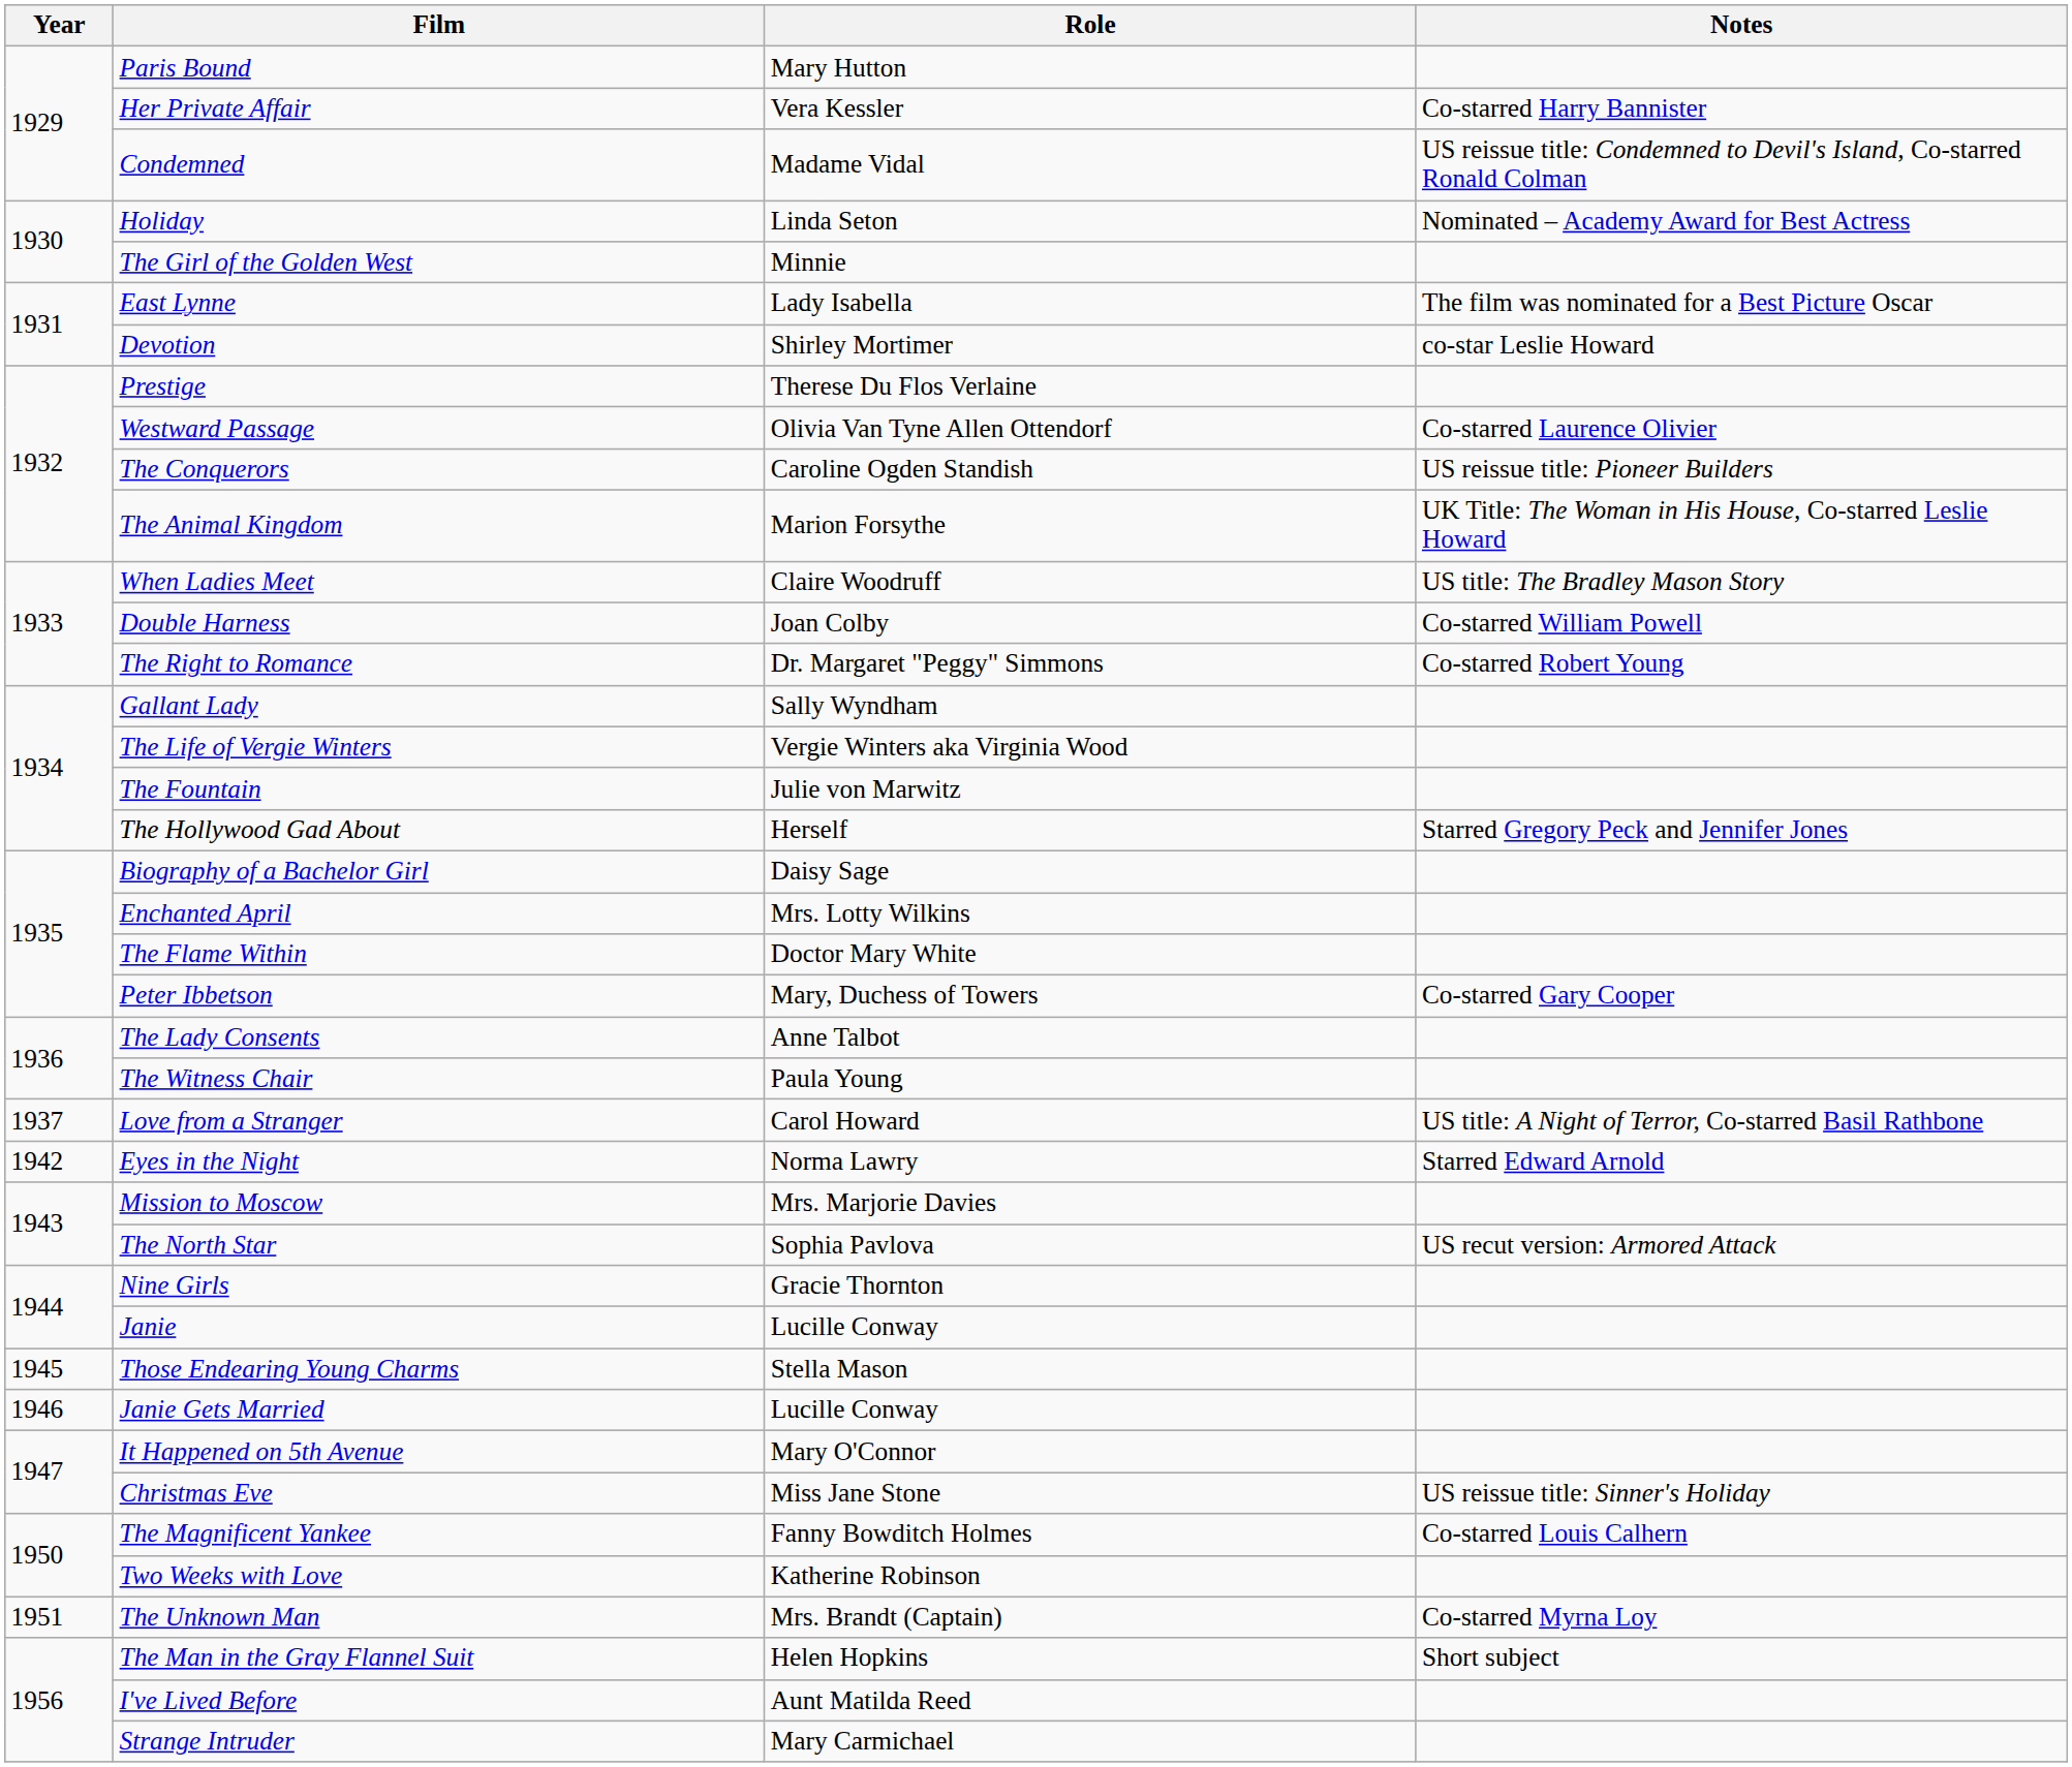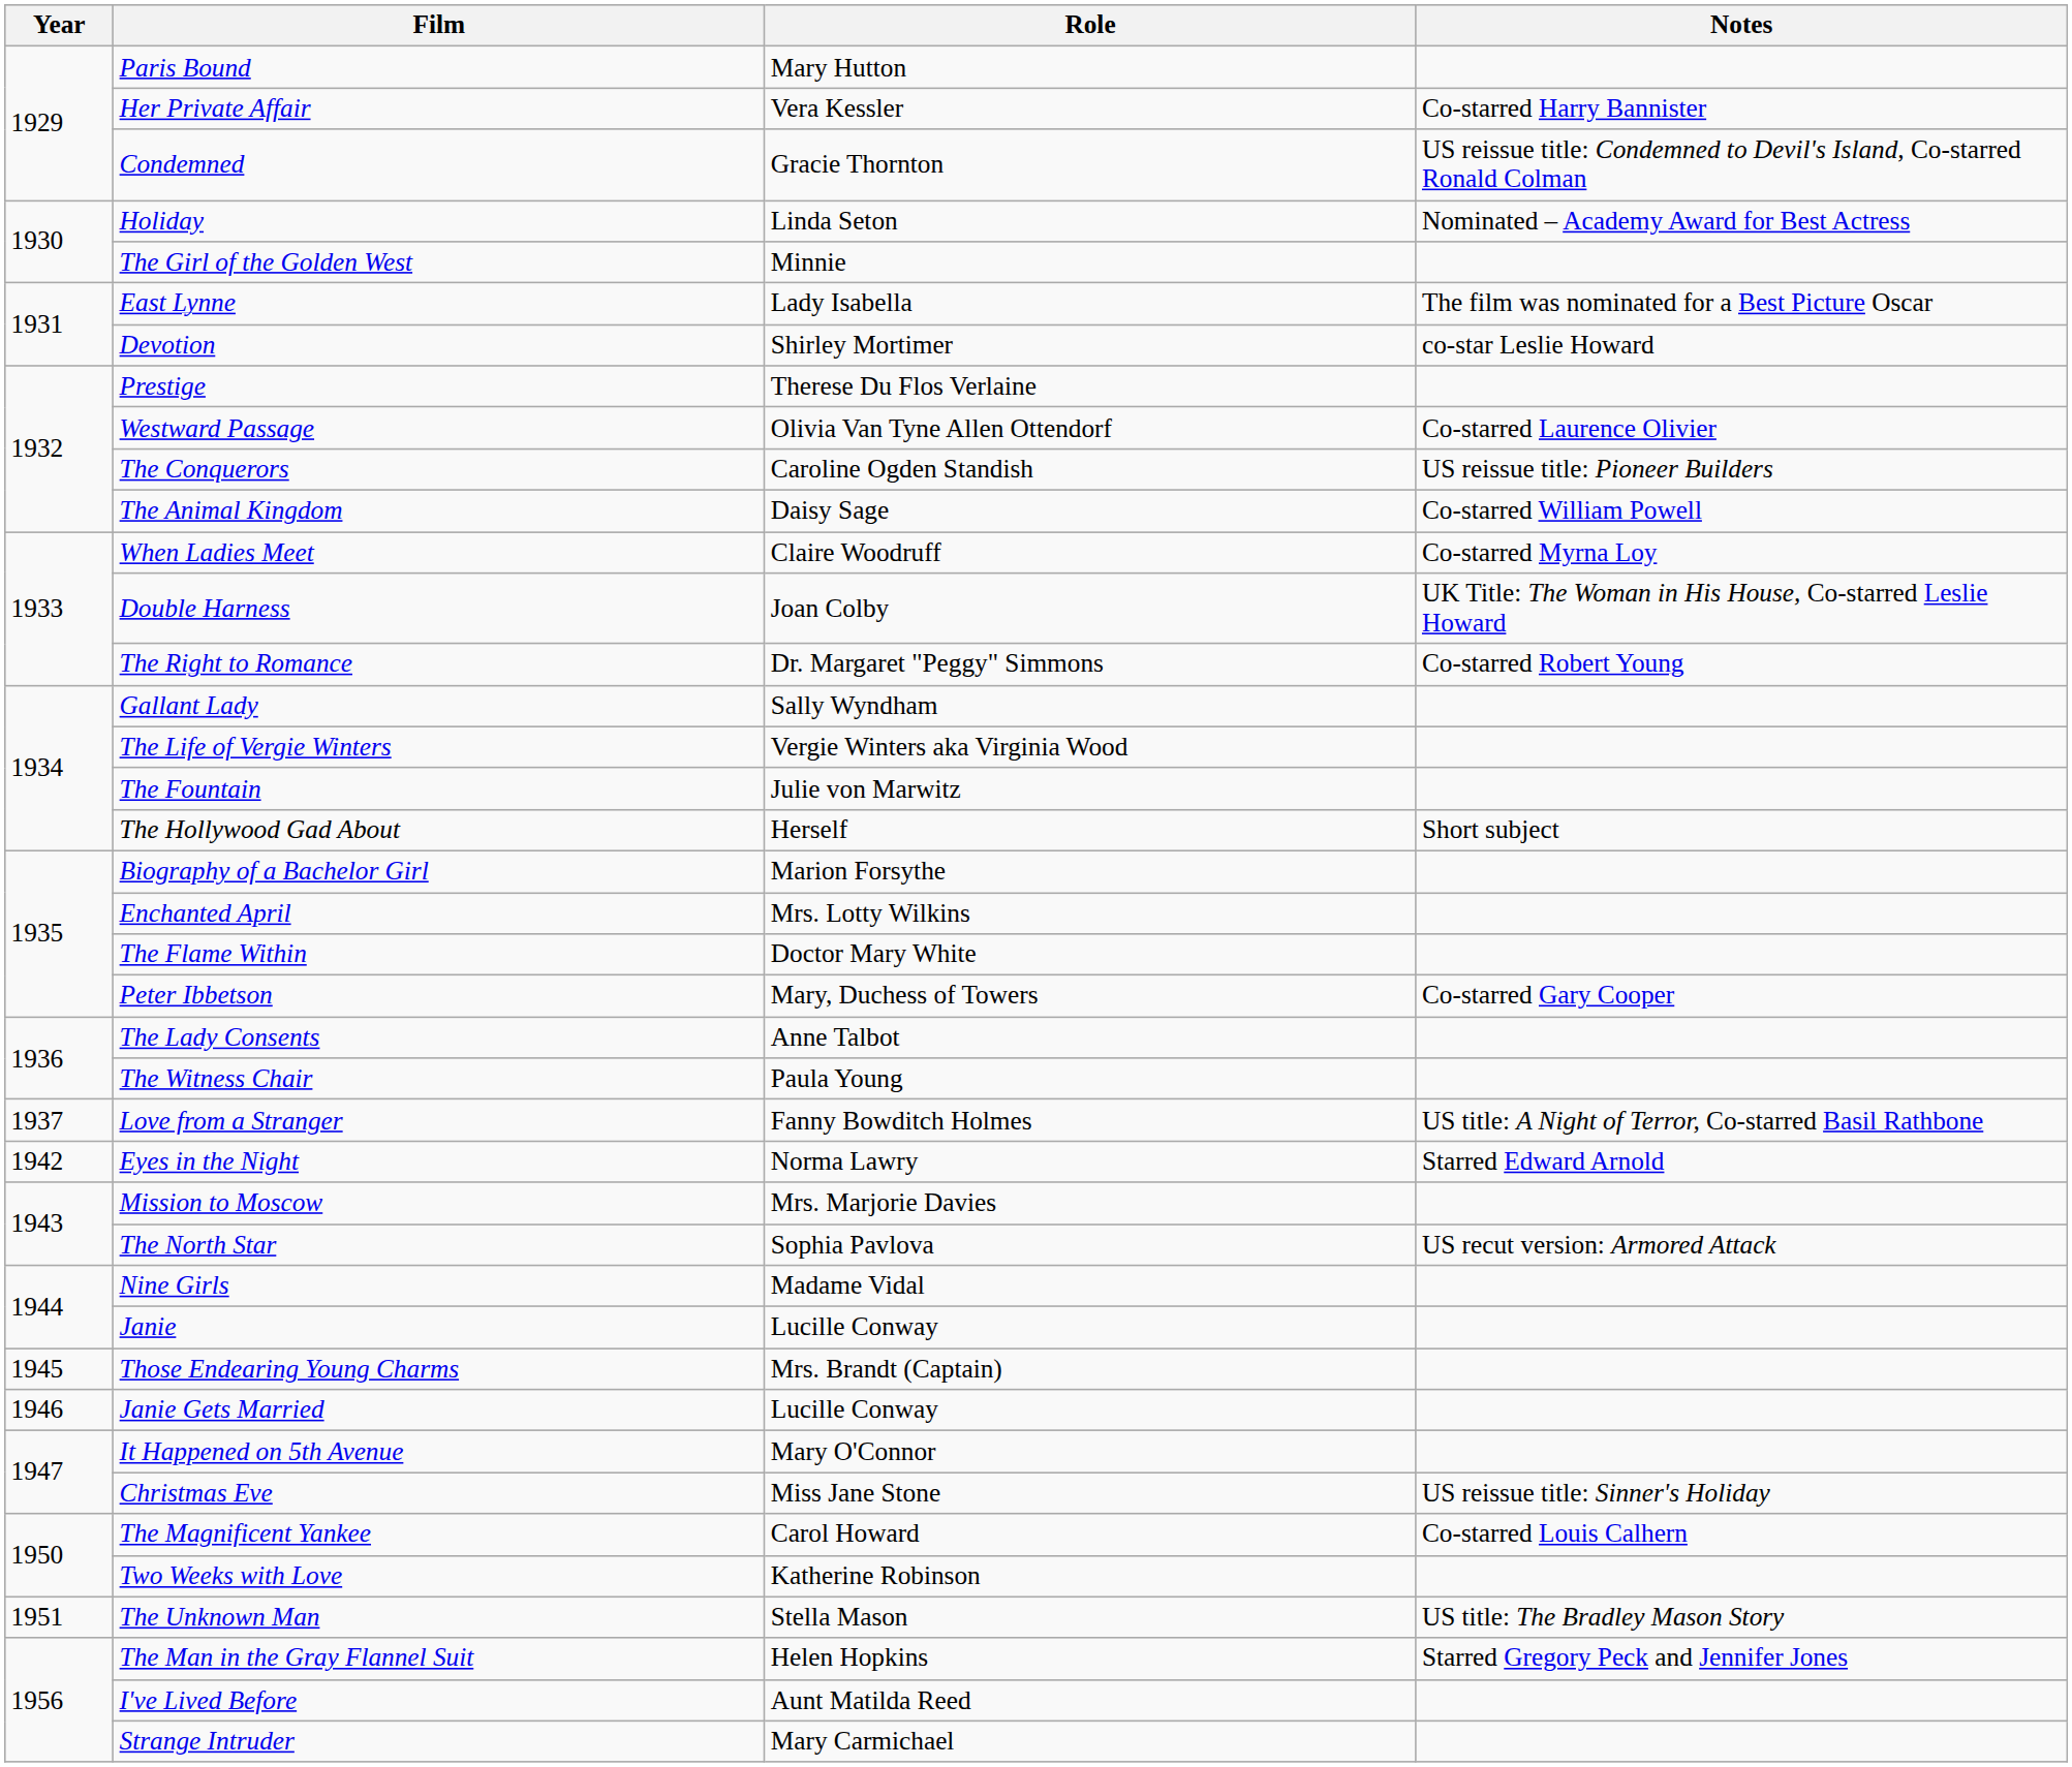 <table class="wikitable sortable" width="100%">
 <tr>
 <th width="5%">Year</th>
 <th width="30%">Film</th>
 <th width="30%">Role</th>
 <th width="30%">Notes</th>
 </tr>
 <tr>
 <td rowspan="3">1929</td>
 <td><em><a href='#'>Paris Bound</a></em></td>
 <td>Mary Hutton</td>
 <td></td>
 </tr>
 <tr>
 <td><em><a href='#'>Her Private Affair</a></em></td>
 <td>Vera Kessler</td>
 <td>Co-starred <a href='#'>Harry Bannister</a></td>
 </tr>
 <tr>
 <td><em><a href='#'>Condemned</a></em></td>
-<td>Madame Vidal</td>
+<td>Gracie Thornton</td>
 <td>US reissue title: <em>Condemned to Devil's Island,</em> Co-starred <a href='#'>Ronald Colman</a></td>
 </tr>
 <tr>
 <td rowspan="2">1930</td>
 <td><em><a href='#'>Holiday</a></em></td>
 <td>Linda Seton</td>
 <td>Nominated – <a href='#'>Academy Award for Best Actress</a></td>
 </tr>
 <tr>
 <td><em><a href='#'>The Girl of the Golden West</a></em></td>
 <td>Minnie</td>
 <td></td>
 </tr>
 <tr>
 <td rowspan="2">1931</td>
 <td><em><a href='#'>East Lynne</a></em></td>
 <td>Lady Isabella</td>
 <td>The film was nominated for a <a href='#'>Best Picture</a> Oscar</td>
 </tr>
 <tr>
 <td><em><a href='#'>Devotion</a></em></td>
 <td>Shirley Mortimer</td>
 <td>co-star Leslie Howard</td>
 </tr>
 <tr>
 <td rowspan="4">1932</td>
 <td><em><a href='#'>Prestige</a></em></td>
 <td>Therese Du Flos Verlaine</td>
 <td></td>
 </tr>
 <tr>
 <td><em><a href='#'>Westward Passage</a></em></td>
 <td>Olivia Van Tyne Allen Ottendorf</td>
 <td>Co-starred <a href='#'>Laurence Olivier</a></td>
 </tr>
 <tr>
 <td><em><a href='#'>The Conquerors</a></em></td>
 <td>Caroline Ogden Standish</td>
 <td>US reissue title: <em>Pioneer Builders</em></td>
 </tr>
 <tr>
 <td><em><a href='#'>The Animal Kingdom</a></em></td>
-<td>Marion Forsythe</td>
-<td>UK Title: <em>The Woman in His House,</em> Co-starred <a href='#'>Leslie Howard</a></td>
+<td>Daisy Sage</td>
+<td>Co-starred <a href='#'>William Powell</a></td>
 </tr>
 <tr>
 <td rowspan="3">1933</td>
 <td><em><a href='#'>When Ladies Meet</a></em></td>
 <td>Claire Woodruff</td>
-<td>US title: <em>The Bradley Mason Story</em></td>
+<td>Co-starred <a href='#'>Myrna Loy</a></td>
 </tr>
 <tr>
 <td><em><a href='#'>Double Harness</a></em></td>
 <td>Joan Colby</td>
-<td>Co-starred <a href='#'>William Powell</a></td>
+<td>UK Title: <em>The Woman in His House,</em> Co-starred <a href='#'>Leslie Howard</a></td>
 </tr>
 <tr>
 <td><em><a href='#'>The Right to Romance</a></em></td>
 <td>Dr. Margaret "Peggy" Simmons</td>
 <td>Co-starred <a href='#'>Robert Young</a></td>
 </tr>
 <tr>
 <td rowspan="4">1934</td>
 <td><em><a href='#'>Gallant Lady</a></em></td>
 <td>Sally Wyndham</td>
 <td></td>
 </tr>
 <tr>
 <td><em><a href='#'>The Life of Vergie Winters</a> </em></td>
 <td>Vergie Winters aka Virginia Wood</td>
 <td></td>
 </tr>
 <tr>
 <td><em><a href='#'>The Fountain</a></em></td>
 <td>Julie von Marwitz</td>
 <td></td>
 </tr>
 <tr>
 <td><em>The Hollywood Gad About</em></td>
 <td>Herself</td>
-<td>Starred <a href='#'>Gregory Peck</a> and <a href='#'>Jennifer Jones</a></td>
+<td>Short subject</td>
 </tr>
 <tr>
 <td rowspan="4">1935</td>
 <td><em><a href='#'>Biography of a Bachelor Girl</a></em></td>
-<td>Daisy Sage</td>
+<td>Marion Forsythe</td>
 <td></td>
 </tr>
 <tr>
 <td><em><a href='#'>Enchanted April</a></em></td>
 <td>Mrs. Lotty Wilkins</td>
 <td></td>
 </tr>
 <tr>
 <td><em><a href='#'>The Flame Within</a></em></td>
 <td>Doctor Mary White</td>
 <td></td>
 </tr>
 <tr>
 <td><em><a href='#'>Peter Ibbetson</a></em></td>
 <td>Mary, Duchess of Towers</td>
 <td>Co-starred <a href='#'>Gary Cooper</a></td>
 </tr>
 <tr>
 <td rowspan="2">1936</td>
 <td><em><a href='#'>The Lady Consents</a></em></td>
 <td>Anne Talbot</td>
 <td></td>
 </tr>
 <tr>
 <td><em><a href='#'>The Witness Chair</a></em></td>
 <td>Paula Young</td>
 <td></td>
 </tr>
 <tr>
 <td>1937</td>
 <td><em><a href='#'>Love from a Stranger</a></em></td>
-<td>Carol Howard</td>
+<td>Fanny Bowditch Holmes</td>
 <td>US title: <em>A Night of Terror,</em> Co-starred <a href='#'>Basil Rathbone</a></td>
 </tr>
 <tr>
 <td>1942</td>
 <td><em><a href='#'>Eyes in the Night</a></em></td>
 <td>Norma Lawry</td>
 <td>Starred <a href='#'>Edward Arnold</a></td>
 </tr>
 <tr>
 <td rowspan="2">1943</td>
 <td><em><a href='#'>Mission to Moscow</a></em></td>
 <td>Mrs. Marjorie Davies</td>
 <td></td>
 </tr>
 <tr>
 <td><em><a href='#'>The North Star</a></em></td>
 <td>Sophia Pavlova</td>
 <td>US recut version: <em>Armored Attack</em></td>
 </tr>
 <tr>
 <td rowspan="2">1944</td>
 <td><em><a href='#'>Nine Girls</a></em></td>
-<td>Gracie Thornton</td>
+<td>Madame Vidal</td>
 <td></td>
 </tr>
 <tr>
 <td><em><a href='#'>Janie</a></em></td>
 <td>Lucille Conway</td>
 <td></td>
 </tr>
 <tr>
 <td>1945</td>
 <td><em><a href='#'>Those Endearing Young Charms</a></em></td>
-<td>Stella Mason</td>
+<td>Mrs. Brandt (Captain)</td>
 <td></td>
 </tr>
 <tr>
 <td>1946</td>
 <td><em><a href='#'>Janie Gets Married</a></em></td>
 <td>Lucille Conway</td>
 <td></td>
 </tr>
 <tr>
 <td rowspan="2">1947</td>
 <td><em><a href='#'>It Happened on 5th Avenue</a></em></td>
 <td>Mary O'Connor</td>
 <td></td>
 </tr>
 <tr>
 <td><em><a href='#'>Christmas Eve</a></em></td>
 <td>Miss Jane Stone</td>
 <td>US reissue title: <em>Sinner's Holiday</em></td>
 </tr>
 <tr>
 <td rowspan="2">1950</td>
 <td><em><a href='#'>The Magnificent Yankee</a></em></td>
-<td>Fanny Bowditch Holmes</td>
+<td>Carol Howard</td>
 <td>Co-starred <a href='#'>Louis Calhern</a></td>
 </tr>
 <tr>
 <td><em><a href='#'>Two Weeks with Love</a></em></td>
 <td>Katherine Robinson</td>
 <td></td>
 </tr>
 <tr>
 <td>1951</td>
 <td><em><a href='#'>The Unknown Man</a></em></td>
-<td>Mrs. Brandt (Captain)</td>
-<td>Co-starred <a href='#'>Myrna Loy</a></td>
+<td>Stella Mason</td>
+<td>US title: <em>The Bradley Mason Story</em></td>
 </tr>
 <tr>
 <td rowspan="3">1956</td>
 <td><em><a href='#'>The Man in the Gray Flannel Suit</a></em></td>
 <td>Helen Hopkins</td>
-<td>Short subject</td>
+<td>Starred <a href='#'>Gregory Peck</a> and <a href='#'>Jennifer Jones</a></td>
 </tr>
 <tr>
 <td><em><a href='#'>I've Lived Before</a></em></td>
 <td>Aunt Matilda Reed</td>
 <td></td>
 </tr>
 <tr>
 <td><em><a href='#'>Strange Intruder</a></em></td>
 <td>Mary Carmichael</td>
 <td></td>
 </tr>
 </table>
